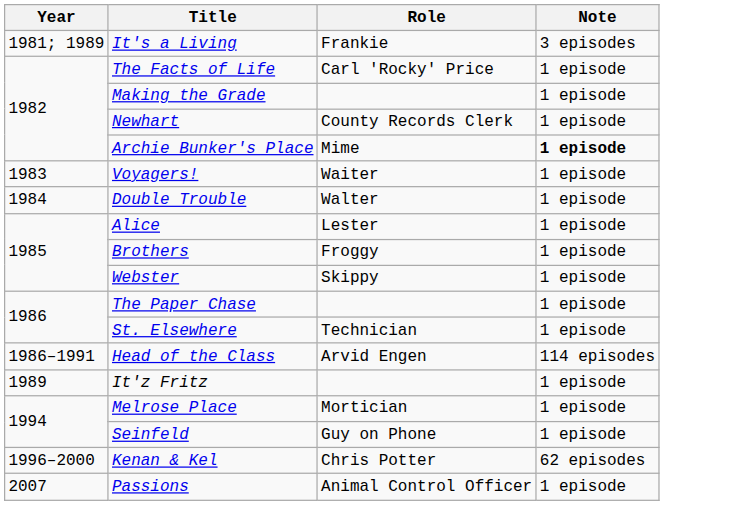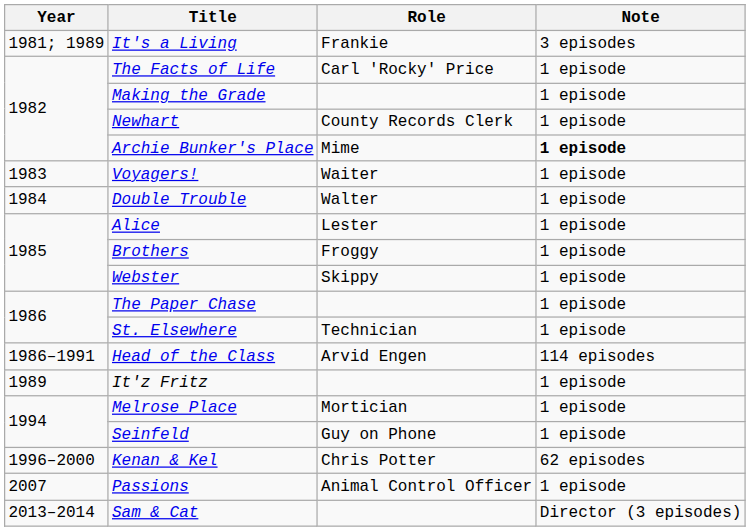 <table class="wikitable">
 <tr>
 <th>Year</th>
 <th>Title</th>
 <th>Role</th>
 <th>Note</th>
 </tr>
 <tr>
 <td>1981; 1989</td>
 <td><em><a href='#'>It's a Living</a></em></td>
 <td>Frankie</td>
 <td>3 episodes</td>
 </tr>
 <tr>
 <td rowspan="4">1982</td>
 <td><em><a href='#'>The Facts of Life</a></em></td>
 <td>Carl 'Rocky' Price</td>
 <td>1 episode</td>
 </tr>
 <tr>
 <td><em><a href='#'>Making the Grade</a></em></td>
 <td></td>
 <td>1 episode</td>
 </tr>
 <tr>
 <td><em><a href='#'>Newhart</a></em></td>
 <td>County Records Clerk</td>
 <td>1 episode</td>
 </tr>
 <tr>
 <td><em><a href='#'>Archie Bunker's Place</a></em></td>
 <td>Mime</td>
 <td><strong>1 episode</strong></td>
 </tr>
 <tr>
 <td>1983</td>
 <td><em><a href='#'>Voyagers!</a></em></td>
 <td>Waiter</td>
 <td>1 episode</td>
 </tr>
 <tr>
 <td>1984</td>
 <td><em><a href='#'>Double Trouble</a></em></td>
 <td>Walter</td>
 <td>1 episode</td>
 </tr>
 <tr>
 <td rowspan="3">1985</td>
 <td><em><a href='#'>Alice</a></em></td>
 <td>Lester</td>
 <td>1 episode</td>
 </tr>
 <tr>
 <td><em><a href='#'>Brothers</a></em></td>
 <td>Froggy</td>
 <td>1 episode</td>
 </tr>
 <tr>
 <td><em><a href='#'>Webster</a></em></td>
 <td>Skippy</td>
 <td>1 episode</td>
 </tr>
 <tr>
 <td rowspan="2">1986</td>
 <td><em><a href='#'>The Paper Chase</a></em></td>
 <td></td>
 <td>1 episode</td>
 </tr>
 <tr>
 <td><em><a href='#'>St. Elsewhere</a></em></td>
 <td>Technician</td>
 <td>1 episode</td>
 </tr>
 <tr>
 <td>1986–1991</td>
 <td><em><a href='#'>Head of the Class</a></em></td>
 <td>Arvid Engen</td>
 <td>114 episodes</td>
 </tr>
 <tr>
 <td>1989</td>
 <td><em>It'z Fritz</em></td>
 <td></td>
 <td>1 episode</td>
 </tr>
 <tr>
 <td rowspan="2">1994</td>
 <td><em><a href='#'>Melrose Place</a></em></td>
 <td>Mortician</td>
 <td>1 episode</td>
 </tr>
 <tr>
 <td><em><a href='#'>Seinfeld</a></em></td>
 <td>Guy on Phone</td>
 <td>1 episode</td>
 </tr>
 <tr>
 <td>1996–2000</td>
 <td><em><a href='#'>Kenan & Kel</a></em></td>
 <td>Chris Potter</td>
 <td>62 episodes</td>
 </tr>
 <tr>
 <td>2007</td>
 <td><em><a href='#'>Passions</a></em></td>
 <td>Animal Control Officer</td>
 <td>1 episode</td>
 </tr>
+<tr>
+<td>2013–2014</td>
+<td><em><a href='#'>Sam & Cat</a></em></td>
+<td></td>
+<td>Director (3 episodes)</td>
+</tr>
 </table>
